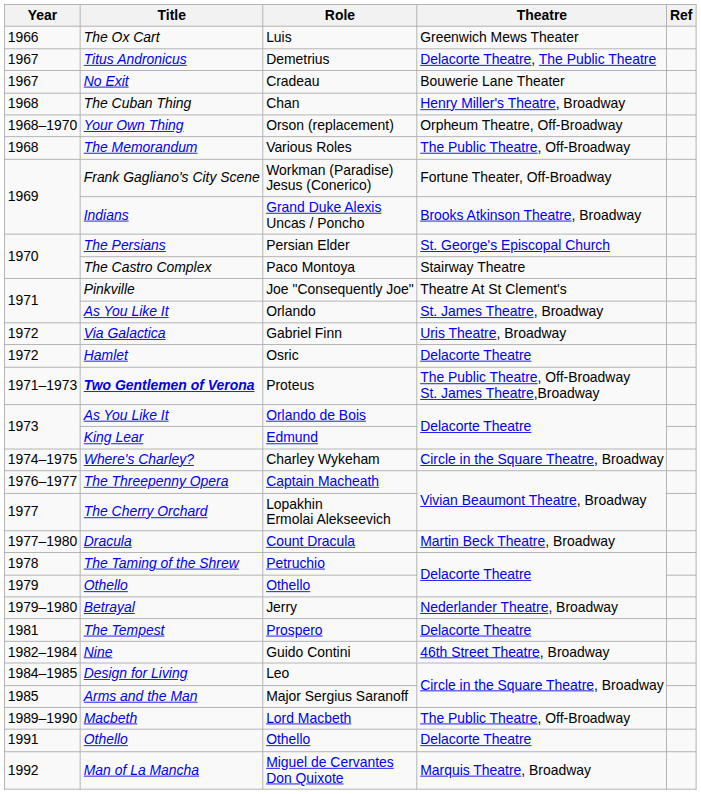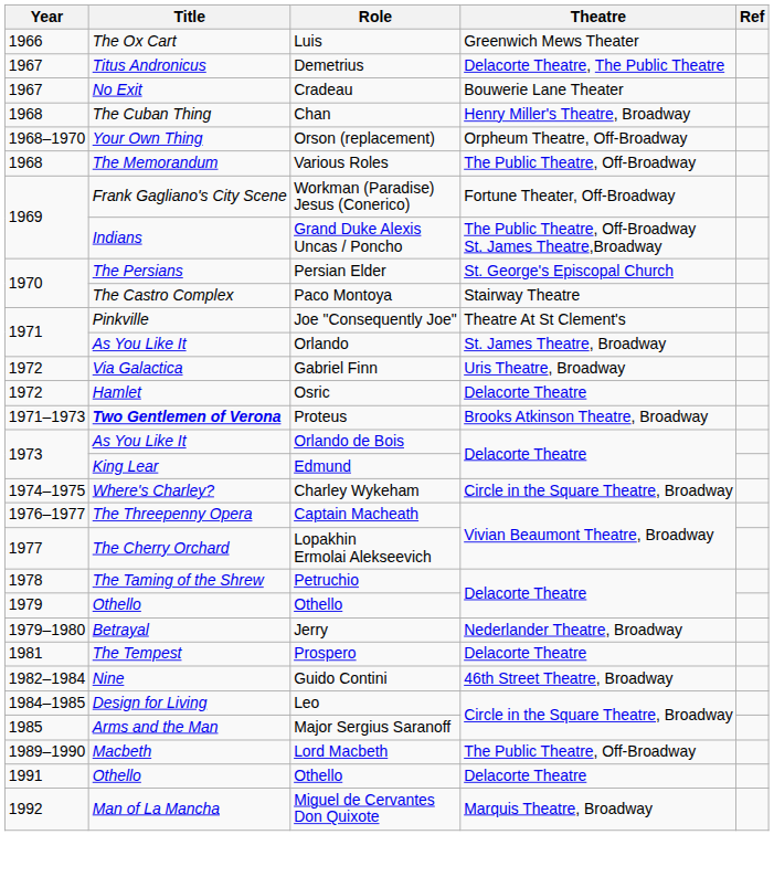 <table class = "wikitable">
 <tr>
 <th>Year</th>
 <th>Title</th>
 <th>Role</th>
 <th>Theatre</th>
 <th>Ref</th>
 </tr>
 <tr>
 <td>1966</td>
 <td><em>The Ox Cart</em></td>
 <td>Luis</td>
 <td>Greenwich Mews Theater</td>
 <td></td>
 </tr>
 <tr>
 <td>1967</td>
 <td><em><a href='#'>Titus Andronicus</a></em></td>
 <td>Demetrius</td>
 <td><a href='#'>Delacorte Theatre</a>, <a href='#'>The Public Theatre</a></td>
 <td></td>
 </tr>
 <tr>
 <td>1967</td>
 <td><em><a href='#'>No Exit</a></em></td>
 <td>Cradeau</td>
 <td>Bouwerie Lane Theater</td>
 <td></td>
 </tr>
 <tr>
 <td>1968</td>
 <td><em>The Cuban Thing</em></td>
 <td>Chan</td>
 <td><a href='#'>Henry Miller's Theatre</a>, Broadway</td>
 <td></td>
 </tr>
 <tr>
 <td>1968–1970</td>
 <td><em><a href='#'>Your Own Thing</a></em></td>
 <td>Orson (replacement)</td>
 <td>Orpheum Theatre, Off-Broadway</td>
 <td></td>
 </tr>
 <tr>
 <td>1968</td>
 <td><em><a href='#'>The Memorandum</a></em></td>
 <td>Various Roles</td>
 <td><a href='#'>The Public Theatre</a>, Off-Broadway</td>
 <td></td>
 </tr>
 <tr>
 <td rowspan=2>1969</td>
 <td><em>Frank Gagliano's City Scene</em></td>
 <td>Workman (Paradise) <br> Jesus (Conerico)</td>
 <td>Fortune Theater, Off-Broadway</td>
 <td></td>
 </tr>
 <tr>
 <td><a href='#'><em>Indians</em></a></td>
 <td><a href='#'>Grand Duke Alexis</a> <br> Uncas / Poncho</td>
-<td><a href='#'>Brooks Atkinson Theatre</a>, Broadway</td>
+<td><a href='#'>The Public Theatre</a>, Off-Broadway<br><a href='#'>St. James Theatre</a>,Broadway</td>
 <td></td>
 </tr>
 <tr>
 <td rowspan=2>1970</td>
 <td><em><a href='#'>The Persians</a></em></td>
 <td>Persian Elder</td>
 <td><a href='#'>St. George's Episcopal Church</a></td>
 <td></td>
 </tr>
 <tr>
 <td><em>The Castro Complex</em></td>
 <td>Paco Montoya</td>
 <td>Stairway Theatre</td>
 <td></td>
 </tr>
 <tr>
 <td rowspan=2>1971</td>
 <td><em>Pinkville</em></td>
 <td>Joe "Consequently Joe"</td>
 <td>Theatre At St Clement's</td>
 <td></td>
 </tr>
 <tr>
 <td><em><a href='#'>As You Like It</a></em></td>
 <td>Orlando</td>
 <td><a href='#'>St. James Theatre</a>, Broadway</td>
 <td></td>
 </tr>
 <tr>
 <td>1972</td>
 <td><em><a href='#'>Via Galactica</a></em></td>
 <td>Gabriel Finn</td>
 <td><a href='#'>Uris Theatre</a>, Broadway</td>
 <td></td>
 </tr>
 <tr>
 <td>1972</td>
 <td><em><a href='#'>Hamlet</a></em></td>
 <td>Osric</td>
 <td><a href='#'>Delacorte Theatre</a><br></td>
 <td></td>
 </tr>
 <tr>
 <td>1971–1973</td>
 <td><strong><a href='#'><em>Two Gentlemen of Verona</em></a></strong></td>
 <td>Proteus</td>
-<td><a href='#'>The Public Theatre</a>, Off-Broadway<br><a href='#'>St. James Theatre</a>,Broadway</td>
+<td><a href='#'>Brooks Atkinson Theatre</a>, Broadway</td>
 <td></td>
 </tr>
 <tr>
 <td rowspan=2>1973</td>
 <td><em><a href='#'>As You Like It</a></em></td>
 <td><a href='#'>Orlando de Bois</a></td>
 <td rowspan=2><a href='#'>Delacorte Theatre</a><br></td>
 <td></td>
 </tr>
 <tr>
 <td><em><a href='#'>King Lear</a></em></td>
 <td><a href='#'>Edmund</a></td>
 <td></td>
 </tr>
 <tr>
 <td>1974–1975</td>
 <td><em><a href='#'>Where's Charley?</a></em></td>
 <td>Charley Wykeham</td>
 <td><a href='#'>Circle in the Square Theatre</a>, Broadway</td>
 <td></td>
 </tr>
 <tr>
 <td>1976–1977</td>
 <td><em><a href='#'>The Threepenny Opera</a></em></td>
 <td><a href='#'>Captain Macheath</a></td>
 <td rowspan=2><a href='#'>Vivian Beaumont Theatre</a>, Broadway<br></td>
 <td></td>
 </tr>
 <tr>
 <td>1977</td>
 <td><em><a href='#'>The Cherry Orchard</a></em></td>
 <td>Lopakhin <br> Ermolai Alekseevich</td>
-<td></td>
-</tr>
-<tr>
-<td>1977–1980</td>
-<td><a href='#'><em>Dracula</em></a></td>
-<td><a href='#'>Count Dracula</a></td>
-<td><a href='#'>Martin Beck Theatre</a>, Broadway</td>
 <td></td>
 </tr>
 <tr>
 <td>1978</td>
 <td><em><a href='#'>The Taming of the Shrew</a></em></td>
 <td><a href='#'>Petruchio</a></td>
 <td rowspan=2><a href='#'>Delacorte Theatre</a><br></td>
 <td></td>
 </tr>
 <tr>
 <td>1979</td>
 <td><em><a href='#'>Othello</a></em></td>
 <td><a href='#'>Othello</a></td>
 <td></td>
 </tr>
 <tr>
 <td>1979–1980</td>
 <td><a href='#'><em>Betrayal</em></a></td>
 <td>Jerry</td>
 <td><a href='#'>Nederlander Theatre</a>, Broadway</td>
 <td></td>
 </tr>
 <tr>
 <td>1981</td>
 <td><em><a href='#'>The Tempest</a></em></td>
 <td><a href='#'>Prospero</a></td>
 <td><a href='#'>Delacorte Theatre</a><br></td>
 <td></td>
 </tr>
 <tr>
 <td>1982–1984</td>
 <td><a href='#'><em>Nine</em></a></td>
 <td>Guido Contini</td>
 <td><a href='#'>46th Street Theatre</a>, Broadway</td>
 <td></td>
 </tr>
 <tr>
 <td>1984–1985</td>
 <td><em><a href='#'>Design for Living</a></em></td>
 <td>Leo</td>
 <td rowspan=2><a href='#'>Circle in the Square Theatre</a>, Broadway</td>
 <td></td>
 </tr>
 <tr>
 <td>1985</td>
 <td><em><a href='#'>Arms and the Man</a></em></td>
 <td>Major Sergius Saranoff</td>
 <td></td>
 </tr>
 <tr>
 <td>1989–1990</td>
 <td><em><a href='#'>Macbeth</a></em></td>
 <td><a href='#'>Lord Macbeth</a></td>
 <td><a href='#'>The Public Theatre</a>, Off-Broadway</td>
 <td></td>
 </tr>
 <tr>
 <td>1991</td>
 <td><em><a href='#'>Othello</a></em></td>
 <td><a href='#'>Othello</a></td>
 <td><a href='#'>Delacorte Theatre</a><br></td>
 <td></td>
 </tr>
 <tr>
 <td>1992</td>
 <td><em><a href='#'>Man of La Mancha</a></em></td>
 <td><a href='#'>Miguel de Cervantes</a> <br> <a href='#'>Don Quixote</a></td>
 <td><a href='#'>Marquis Theatre</a>, Broadway</td>
 <td></td>
 </tr>
 </table>
